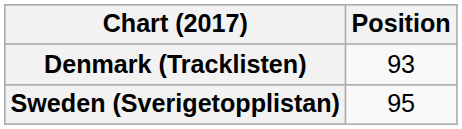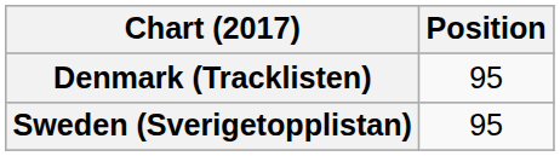 <table class="wikitable plainrowheaders" style="text-align:center">
 <tr>
 <th>Chart (2017)</th>
 <th>Position</th>
 </tr>
 <tr>
 <th scope="row">Denmark (Tracklisten)</th>
-<td>93</td>
+<td>95</td>
 </tr>
 <tr>
 <th scope="row">Sweden (Sverigetopplistan)</th>
 <td>95</td>
 </tr>
 </table>
